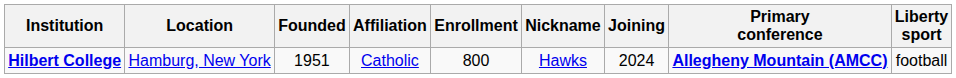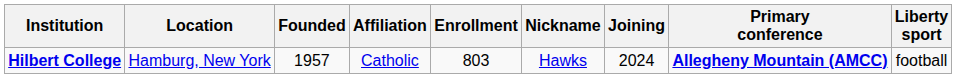 <table class="wikitable sortable" style="text-align:center;">
 <tr>
 <th>Institution</th>
 <th>Location</th>
 <th>Founded</th>
 <th>Affiliation</th>
 <th>Enrollment</th>
 <th>Nickname</th>
 <th>Joining</th>
 <th>Primary<br>conference</th>
 <th>Liberty<br>sport</th>
 </tr>
 <tr>
 <td><strong><a href='#'>Hilbert College</a></strong></td>
 <td><a href='#'>Hamburg, New York</a></td>
-<td>1951</td>
+<td>1957</td>
 <td><a href='#'>Catholic</a><br></td>
-<td>800</td>
+<td>803</td>
 <td><a href='#'>Hawks</a></td>
 <td>2024</td>
 <td><strong><a href='#'>Allegheny Mountain (AMCC)</a></strong></td>
 <td>football</td>
 </tr>
 </table>
